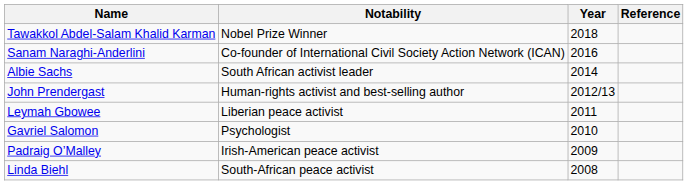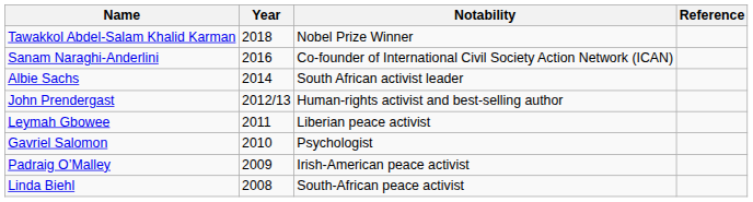 <table class="wikitable">
 <tr>
 <th>Name</th>
+<th>Year</th>
 <th>Notability</th>
-<th>Year</th>
 <th>Reference</th>
 </tr>
 <tr>
 <td><a href='#'>Tawakkol Abdel-Salam Khalid Karman</a></td>
+<td>2018</td>
 <td>Nobel Prize Winner</td>
-<td>2018</td>
 <td></td>
 </tr>
 <tr>
 <td><a href='#'>Sanam Naraghi-Anderlini</a></td>
+<td>2016</td>
 <td>Co-founder of International Civil Society Action Network (ICAN)</td>
-<td>2016</td>
 <td></td>
 </tr>
 <tr>
 <td><a href='#'>Albie Sachs</a></td>
+<td>2014</td>
 <td>South African activist leader</td>
-<td>2014</td>
 <td></td>
 </tr>
 <tr>
 <td><a href='#'>John Prendergast</a></td>
+<td>2012/13</td>
 <td>Human-rights activist and best-selling author</td>
-<td>2012/13</td>
 <td></td>
 </tr>
 <tr>
 <td><a href='#'>Leymah Gbowee</a></td>
+<td>2011</td>
 <td>Liberian peace activist</td>
-<td>2011</td>
 <td></td>
 </tr>
 <tr>
 <td><a href='#'>Gavriel Salomon</a></td>
+<td>2010</td>
 <td>Psychologist</td>
-<td>2010</td>
 <td></td>
 </tr>
 <tr>
 <td><a href='#'>Padraig O’Malley</a></td>
+<td>2009</td>
 <td>Irish-American peace activist</td>
-<td>2009</td>
 <td></td>
 </tr>
 <tr>
 <td><a href='#'>Linda Biehl</a></td>
+<td>2008</td>
 <td>South-African peace activist</td>
-<td>2008</td>
 <td></td>
 </tr>
 </table>
